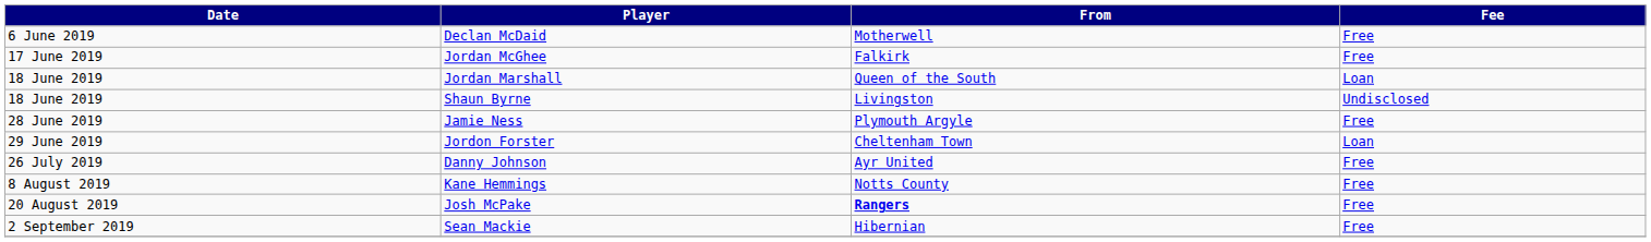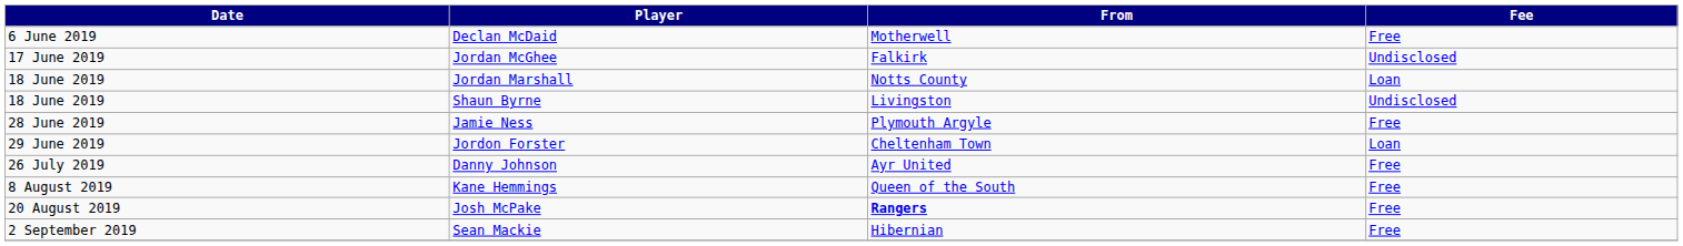 <table class="wikitable" style="text-align:left; font-size:95%;width:98%;">
 <tr>
 <th style="background:navy; color:white;">Date</th>
 <th style="background:navy; color:white;">Player</th>
 <th style="background:navy; color:white;">From</th>
 <th style="background:navy; color:white;">Fee</th>
 </tr>
 <tr>
 <td>6 June 2019</td>
 <td> <a href='#'>Declan McDaid</a></td>
 <td> <a href='#'>Motherwell</a></td>
 <td><a href='#'>Free</a></td>
 </tr>
 <tr>
 <td>17 June 2019</td>
 <td> <a href='#'>Jordan McGhee</a></td>
 <td> <a href='#'>Falkirk</a></td>
-<td><a href='#'>Free</a></td>
+<td><a href='#'>Undisclosed</a></td>
 </tr>
 <tr>
 <td>18 June 2019</td>
 <td> <a href='#'>Jordan Marshall</a></td>
-<td> <a href='#'>Queen of the South</a></td>
+<td> <a href='#'>Notts County</a></td>
 <td><a href='#'>Loan</a></td>
 </tr>
 <tr>
 <td>18 June 2019</td>
 <td> <a href='#'>Shaun Byrne</a></td>
 <td> <a href='#'>Livingston</a></td>
 <td><a href='#'>Undisclosed</a></td>
 </tr>
 <tr>
 <td>28 June 2019</td>
 <td> <a href='#'>Jamie Ness</a></td>
 <td> <a href='#'>Plymouth Argyle</a></td>
 <td><a href='#'>Free</a></td>
 </tr>
 <tr>
 <td>29 June 2019</td>
 <td> <a href='#'>Jordon Forster</a></td>
 <td> <a href='#'>Cheltenham Town</a></td>
 <td><a href='#'>Loan</a></td>
 </tr>
 <tr>
 <td>26 July 2019</td>
 <td> <a href='#'>Danny Johnson</a></td>
 <td> <a href='#'>Ayr United</a></td>
 <td><a href='#'>Free</a></td>
 </tr>
 <tr>
 <td>8 August 2019</td>
 <td> <a href='#'>Kane Hemmings</a></td>
-<td> <a href='#'>Notts County</a></td>
+<td> <a href='#'>Queen of the South</a></td>
 <td><a href='#'>Free</a></td>
 </tr>
 <tr>
 <td>20 August 2019</td>
 <td> <a href='#'>Josh McPake</a></td>
 <td><strong> <a href='#'>Rangers</a></strong></td>
 <td><a href='#'>Free</a></td>
 </tr>
 <tr>
 <td>2 September 2019</td>
 <td> <a href='#'>Sean Mackie</a></td>
 <td> <a href='#'>Hibernian</a></td>
 <td><a href='#'>Free</a></td>
 </tr>
 <tr>
 </tr>
 </table>
